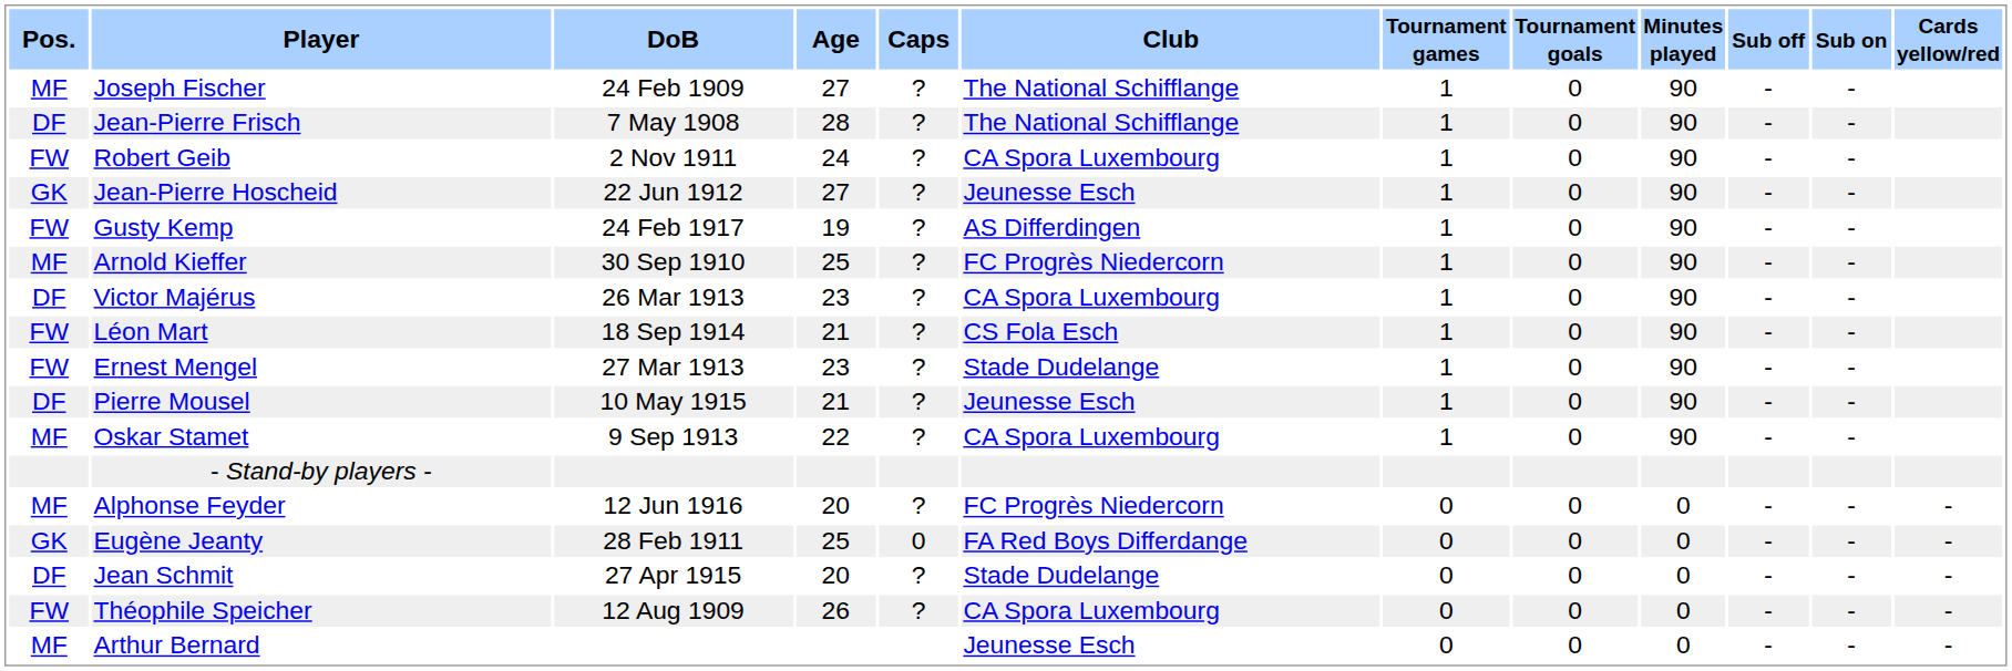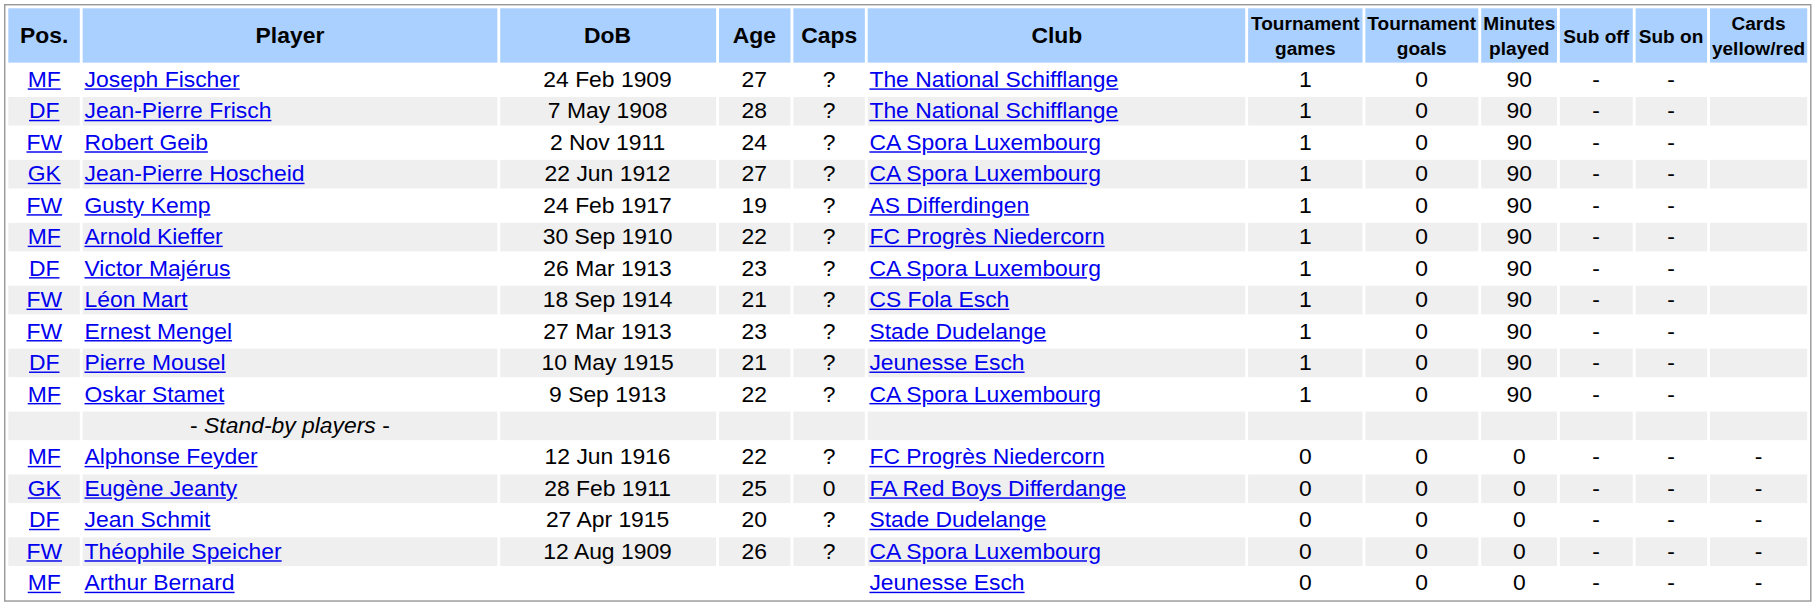 <table border="0" width="100%" style="border: 1px solid #999; background-color:#FFFFFF; text-align:center">
 <tr align="center" bgcolor="#AAD0FF">
 <th width=4%>Pos.</th>
 <th width=23%>Player</th>
 <th width=12%>DoB</th>
 <th width=4%>Age</th>
 <th width=4%>Caps</th>
 <th width=21%>Club</th>
 <th width=6%><small>Tournament<br>games</small></th>
 <th width=6%><small>Tournament<br>goals</small></th>
 <th width=4%><small>Minutes<br>played</small></th>
 <th width=4%><small>Sub off</small></th>
 <th width=4%><small>Sub on</small></th>
 <th width=4%><small>Cards<br>yellow/red</small></th>
 </tr>
 <tr>
 <td><a href='#'>MF</a></td>
 <td align="left"><a href='#'>Joseph Fischer</a></td>
 <td>24 Feb 1909</td>
 <td>27</td>
 <td>?</td>
 <td align="left"> <a href='#'>The National Schifflange</a></td>
 <td>1</td>
 <td>0</td>
 <td>90</td>
 <td>-</td>
 <td>-</td>
 <td></td>
 </tr>
 <tr bgcolor="#EFEFEF">
 <td><a href='#'>DF</a></td>
 <td align="left"><a href='#'>Jean-Pierre Frisch</a></td>
 <td>7 May 1908</td>
 <td>28</td>
 <td>?</td>
 <td align="left"> <a href='#'>The National Schifflange</a></td>
 <td>1</td>
 <td>0</td>
 <td>90</td>
 <td>-</td>
 <td>-</td>
 <td></td>
 </tr>
 <tr>
 <td><a href='#'>FW</a></td>
 <td align="left"><a href='#'>Robert Geib</a></td>
 <td>2 Nov 1911</td>
 <td>24</td>
 <td>?</td>
 <td align="left"> <a href='#'>CA Spora Luxembourg</a></td>
 <td>1</td>
 <td>0</td>
 <td>90</td>
 <td>-</td>
 <td>-</td>
 <td></td>
 </tr>
 <tr bgcolor="#EFEFEF">
 <td><a href='#'>GK</a></td>
 <td align="left"><a href='#'>Jean-Pierre Hoscheid</a></td>
 <td>22 Jun 1912</td>
 <td>27</td>
 <td>?</td>
-<td align="left"> <a href='#'>Jeunesse Esch</a></td>
+<td align="left"> <a href='#'>CA Spora Luxembourg</a></td>
 <td>1</td>
 <td>0</td>
 <td>90</td>
 <td>-</td>
 <td>-</td>
 <td></td>
 </tr>
 <tr>
 <td><a href='#'>FW</a></td>
 <td align="left"><a href='#'>Gusty Kemp</a></td>
 <td>24 Feb 1917</td>
 <td>19</td>
 <td>?</td>
 <td align="left"> <a href='#'>AS Differdingen</a></td>
 <td>1</td>
 <td>0</td>
 <td>90</td>
 <td>-</td>
 <td>-</td>
 <td></td>
 </tr>
 <tr bgcolor="#EFEFEF">
 <td><a href='#'>MF</a></td>
 <td align="left"><a href='#'>Arnold Kieffer</a></td>
 <td>30 Sep 1910</td>
-<td>25</td>
+<td>22</td>
 <td>?</td>
 <td align="left"> <a href='#'>FC Progrès Niedercorn</a></td>
 <td>1</td>
 <td>0</td>
 <td>90</td>
 <td>-</td>
 <td>-</td>
 <td></td>
 </tr>
 <tr>
 <td><a href='#'>DF</a></td>
 <td align="left"><a href='#'>Victor Majérus</a></td>
 <td>26 Mar 1913</td>
 <td>23</td>
 <td>?</td>
 <td align="left"> <a href='#'>CA Spora Luxembourg</a></td>
 <td>1</td>
 <td>0</td>
 <td>90</td>
 <td>-</td>
 <td>-</td>
 <td></td>
 </tr>
 <tr bgcolor="#EFEFEF">
 <td><a href='#'>FW</a></td>
 <td align="left"><a href='#'>Léon Mart</a></td>
 <td>18 Sep 1914</td>
 <td>21</td>
 <td>?</td>
 <td align="left"> <a href='#'>CS Fola Esch</a></td>
 <td>1</td>
 <td>0</td>
 <td>90</td>
 <td>-</td>
 <td>-</td>
 <td></td>
 </tr>
 <tr>
 <td><a href='#'>FW</a></td>
 <td align="left"><a href='#'>Ernest Mengel</a></td>
 <td>27 Mar 1913</td>
 <td>23</td>
 <td>?</td>
 <td align="left"> <a href='#'>Stade Dudelange</a></td>
 <td>1</td>
 <td>0</td>
 <td>90</td>
 <td>-</td>
 <td>-</td>
 <td></td>
 </tr>
 <tr bgcolor="#EFEFEF">
 <td><a href='#'>DF</a></td>
 <td align="left"><a href='#'>Pierre Mousel</a></td>
 <td>10 May 1915</td>
 <td>21</td>
 <td>?</td>
 <td align="left"> <a href='#'>Jeunesse Esch</a></td>
 <td>1</td>
 <td>0</td>
 <td>90</td>
 <td>-</td>
 <td>-</td>
 <td></td>
 </tr>
 <tr>
 <td><a href='#'>MF</a></td>
 <td align="left"><a href='#'>Oskar Stamet</a></td>
 <td>9 Sep 1913</td>
 <td>22</td>
 <td>?</td>
 <td align="left"> <a href='#'>CA Spora Luxembourg</a></td>
 <td>1</td>
 <td>0</td>
 <td>90</td>
 <td>-</td>
 <td>-</td>
 <td></td>
 </tr>
 <tr bgcolor="#EFEFEF">
 <td></td>
 <td>- <em>Stand-by players</em> -</td>
 <td></td>
 <td></td>
 <td></td>
 <td></td>
 <td></td>
 <td></td>
 <td></td>
 <td></td>
 <td></td>
 <td></td>
 </tr>
 <tr>
 <td><a href='#'>MF</a></td>
 <td align="left"><a href='#'>Alphonse Feyder</a></td>
 <td>12 Jun 1916</td>
-<td>20</td>
+<td>22</td>
 <td>?</td>
 <td align="left"> <a href='#'>FC Progrès Niedercorn</a></td>
 <td>0</td>
 <td>0</td>
 <td>0</td>
 <td>-</td>
 <td>-</td>
 <td>-</td>
 </tr>
 <tr bgcolor="#EFEFEF">
 <td><a href='#'>GK</a></td>
 <td align="left"><a href='#'>Eugène Jeanty</a></td>
 <td>28 Feb 1911</td>
 <td>25</td>
 <td>0</td>
 <td align="left"> <a href='#'>FA Red Boys Differdange</a></td>
 <td>0</td>
 <td>0</td>
 <td>0</td>
 <td>-</td>
 <td>-</td>
 <td>-</td>
 </tr>
 <tr>
 <td><a href='#'>DF</a></td>
 <td align="left"><a href='#'>Jean Schmit</a></td>
 <td>27 Apr 1915</td>
 <td>20</td>
 <td>?</td>
 <td align="left"> <a href='#'>Stade Dudelange</a></td>
 <td>0</td>
 <td>0</td>
 <td>0</td>
 <td>-</td>
 <td>-</td>
 <td>-</td>
 </tr>
 <tr bgcolor="#EFEFEF">
 <td><a href='#'>FW</a></td>
 <td align="left"><a href='#'>Théophile Speicher</a></td>
 <td>12 Aug 1909</td>
 <td>26</td>
 <td>?</td>
 <td align="left"> <a href='#'>CA Spora Luxembourg</a></td>
 <td>0</td>
 <td>0</td>
 <td>0</td>
 <td>-</td>
 <td>-</td>
 <td>-</td>
 </tr>
 <tr>
 <td><a href='#'>MF</a></td>
 <td align="left"><a href='#'>Arthur Bernard</a></td>
 <td></td>
 <td></td>
 <td></td>
 <td align="left"> <a href='#'>Jeunesse Esch</a></td>
 <td>0</td>
 <td>0</td>
 <td>0</td>
 <td>-</td>
 <td>-</td>
 <td>-</td>
 </tr>
 </table>
